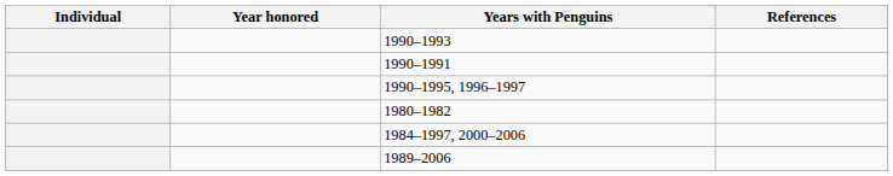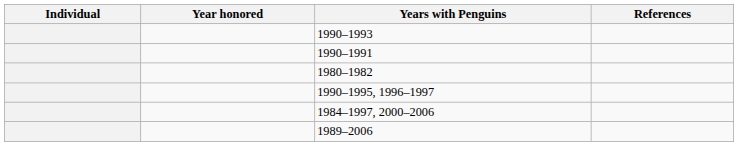 <table class="wikitable sortable" width="75%">
 <tr>
 <th scope="col">Individual</th>
 <th scope="col">Year honored</th>
 <th scope="col">Years with Penguins</th>
 <th scope="col" class="unsortable">References</th>
 </tr>
 <tr>
 <th scope="row"></th>
 <td></td>
 <td>1990–1993</td>
 <td></td>
 </tr>
 <tr>
 <th scope="row"></th>
 <td></td>
 <td>1990–1991</td>
 <td></td>
 </tr>
 <tr>
 <th scope="row"></th>
 <td></td>
-<td>1990–1995, 1996–1997</td>
+<td>1980–1982</td>
 <td></td>
 </tr>
 <tr>
 <th scope="row"></th>
 <td></td>
-<td>1980–1982</td>
+<td>1990–1995, 1996–1997</td>
 <td></td>
 </tr>
 <tr>
 <th scope="row"></th>
 <td></td>
 <td>1984–1997, 2000–2006</td>
 <td></td>
 </tr>
 <tr>
 <th scope="row"></th>
 <td></td>
 <td>1989–2006</td>
 <td></td>
 </tr>
 </table>
